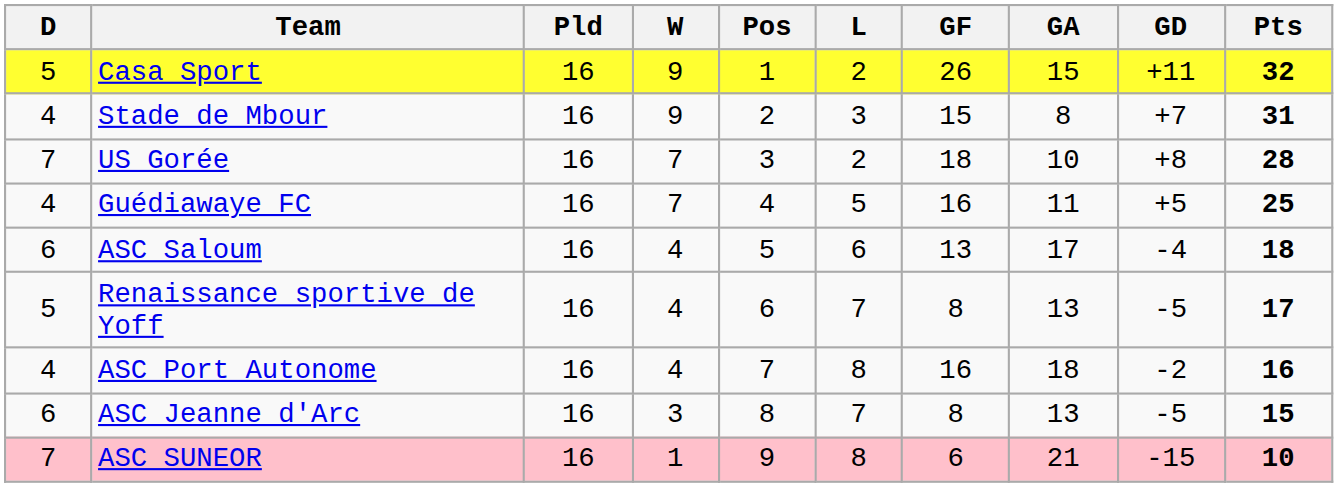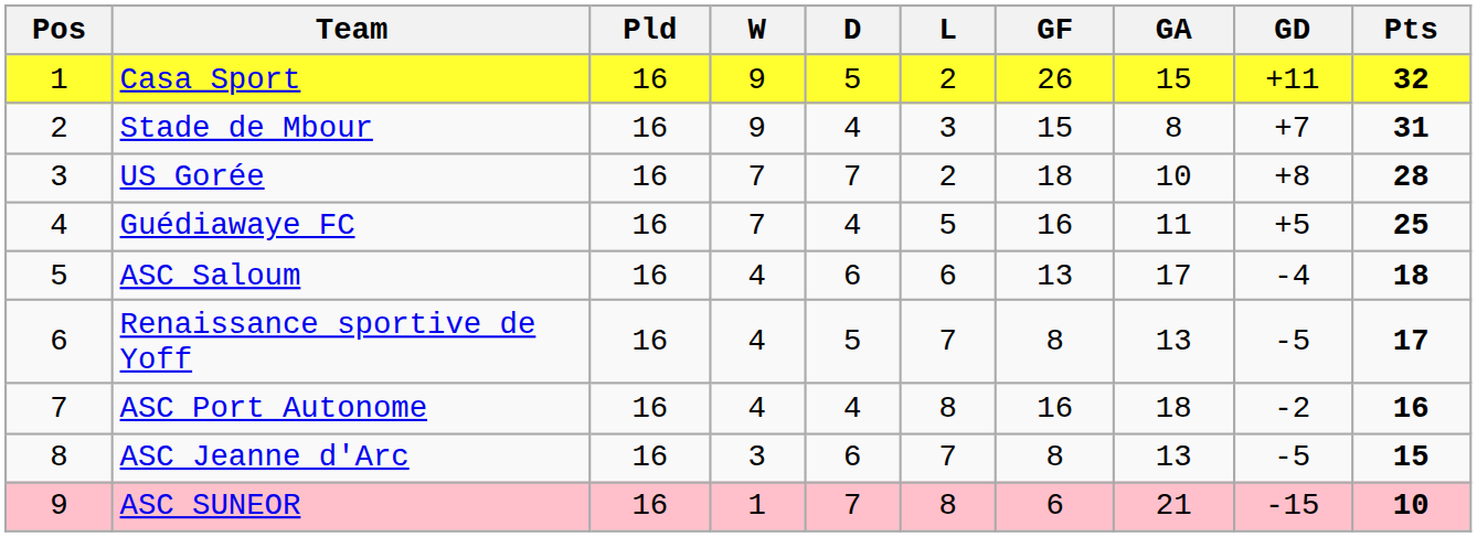 <table class="wikitable" style="text-align: center;">
 <tr>
-<th style="width: 35px;">D</th>
+<th style="width: 40px;">Pos</th>
 <th style="width: 200px;">Team</th>
 <th style="width: 45px;">Pld</th>
 <th style="width: 35px;">W</th>
-<th style="width: 40px;">Pos</th>
+<th style="width: 35px;">D</th>
 <th style="width: 35px;">L</th>
 <th style="width: 45px;">GF</th>
 <th style="width: 45px;">GA</th>
 <th style="width: 45px;">GD</th>
 <th style="width: 45px;">Pts</th>
 </tr>
 <tr style="background:#ffff30;">
-<td>5</td>
+<td>1</td>
 <td style="text-align: left;"><a href='#'>Casa Sport</a></td>
 <td>16</td>
 <td>9</td>
-<td>1</td>
+<td>5</td>
 <td>2</td>
 <td>26</td>
 <td>15</td>
 <td>+11</td>
 <td><strong>32</strong></td>
 </tr>
 <tr>
-<td>4</td>
+<td>2</td>
 <td style="text-align: left;"><a href='#'>Stade de Mbour</a></td>
 <td>16</td>
 <td>9</td>
-<td>2</td>
+<td>4</td>
 <td>3</td>
 <td>15</td>
 <td>8</td>
 <td>+7</td>
 <td><strong>31</strong></td>
 </tr>
 <tr>
-<td>7</td>
+<td>3</td>
 <td style="text-align: left;"><a href='#'>US Gorée</a></td>
 <td>16</td>
 <td>7</td>
-<td>3</td>
+<td>7</td>
 <td>2</td>
 <td>18</td>
 <td>10</td>
 <td>+8</td>
 <td><strong>28</strong></td>
 </tr>
 <tr>
 <td>4</td>
 <td style="text-align: left;"><a href='#'>Guédiawaye FC</a></td>
 <td>16</td>
 <td>7</td>
 <td>4</td>
 <td>5</td>
 <td>16</td>
 <td>11</td>
 <td>+5</td>
 <td><strong>25</strong></td>
 </tr>
 <tr>
-<td>6</td>
+<td>5</td>
 <td style="text-align: left;"><a href='#'>ASC Saloum</a></td>
 <td>16</td>
 <td>4</td>
-<td>5</td>
+<td>6</td>
 <td>6</td>
 <td>13</td>
 <td>17</td>
 <td>-4</td>
 <td><strong>18</strong></td>
 </tr>
 <tr>
-<td>5</td>
+<td>6</td>
 <td style="text-align: left;"><a href='#'>Renaissance sportive de Yoff</a></td>
 <td>16</td>
 <td>4</td>
-<td>6</td>
+<td>5</td>
 <td>7</td>
 <td>8</td>
 <td>13</td>
 <td>-5</td>
 <td><strong>17</strong></td>
 </tr>
 <tr>
-<td>4</td>
+<td>7</td>
 <td style="text-align: left;"><a href='#'>ASC Port Autonome</a></td>
 <td>16</td>
 <td>4</td>
-<td>7</td>
+<td>4</td>
 <td>8</td>
 <td>16</td>
 <td>18</td>
 <td>-2</td>
 <td><strong>16</strong></td>
 </tr>
 <tr>
-<td>6</td>
+<td>8</td>
 <td style="text-align: left;"><a href='#'>ASC Jeanne d'Arc</a></td>
 <td>16</td>
 <td>3</td>
-<td>8</td>
+<td>6</td>
 <td>7</td>
 <td>8</td>
 <td>13</td>
 <td>-5</td>
 <td><strong>15</strong></td>
 </tr>
 <tr style="background:#ffc0cb;">
-<td>7</td>
+<td>9</td>
 <td style="text-align: left;"><a href='#'>ASC SUNEOR</a></td>
 <td>16</td>
 <td>1</td>
-<td>9</td>
+<td>7</td>
 <td>8</td>
 <td>6</td>
 <td>21</td>
 <td>-15</td>
 <td><strong>10</strong></td>
 </tr>
 </table>
